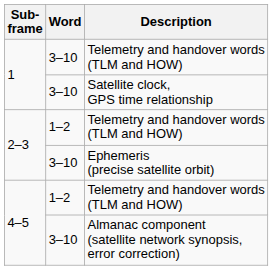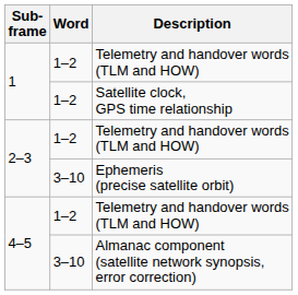 <table class="wikitable floatright">
 <tr>
 <th><abbr>Sub-<br>frame</abbr></th>
 <th><abbr>Word</abbr></th>
 <th>Description</th>
 </tr>
 <tr>
 <td rowspan=2>1</td>
-<td>3–10</td>
+<td>1–2</td>
 <td>Telemetry and handover words<br>(TLM and HOW)</td>
 </tr>
 <tr>
-<td>3–10</td>
+<td>1–2</td>
 <td>Satellite clock,<br>GPS time relationship</td>
 </tr>
 <tr>
 <td rowspan=2>2–3</td>
 <td>1–2</td>
 <td>Telemetry and handover words<br>(TLM and HOW)</td>
 </tr>
 <tr>
 <td>3–10</td>
 <td>Ephemeris<br>(precise satellite orbit)</td>
 </tr>
 <tr>
 <td rowspan=2>4–5</td>
 <td>1–2</td>
 <td>Telemetry and handover words<br>(TLM and HOW)</td>
 </tr>
 <tr>
 <td>3–10</td>
 <td>Almanac component<br>(satellite network synopsis,<br>error correction)</td>
 </tr>
 </table>
